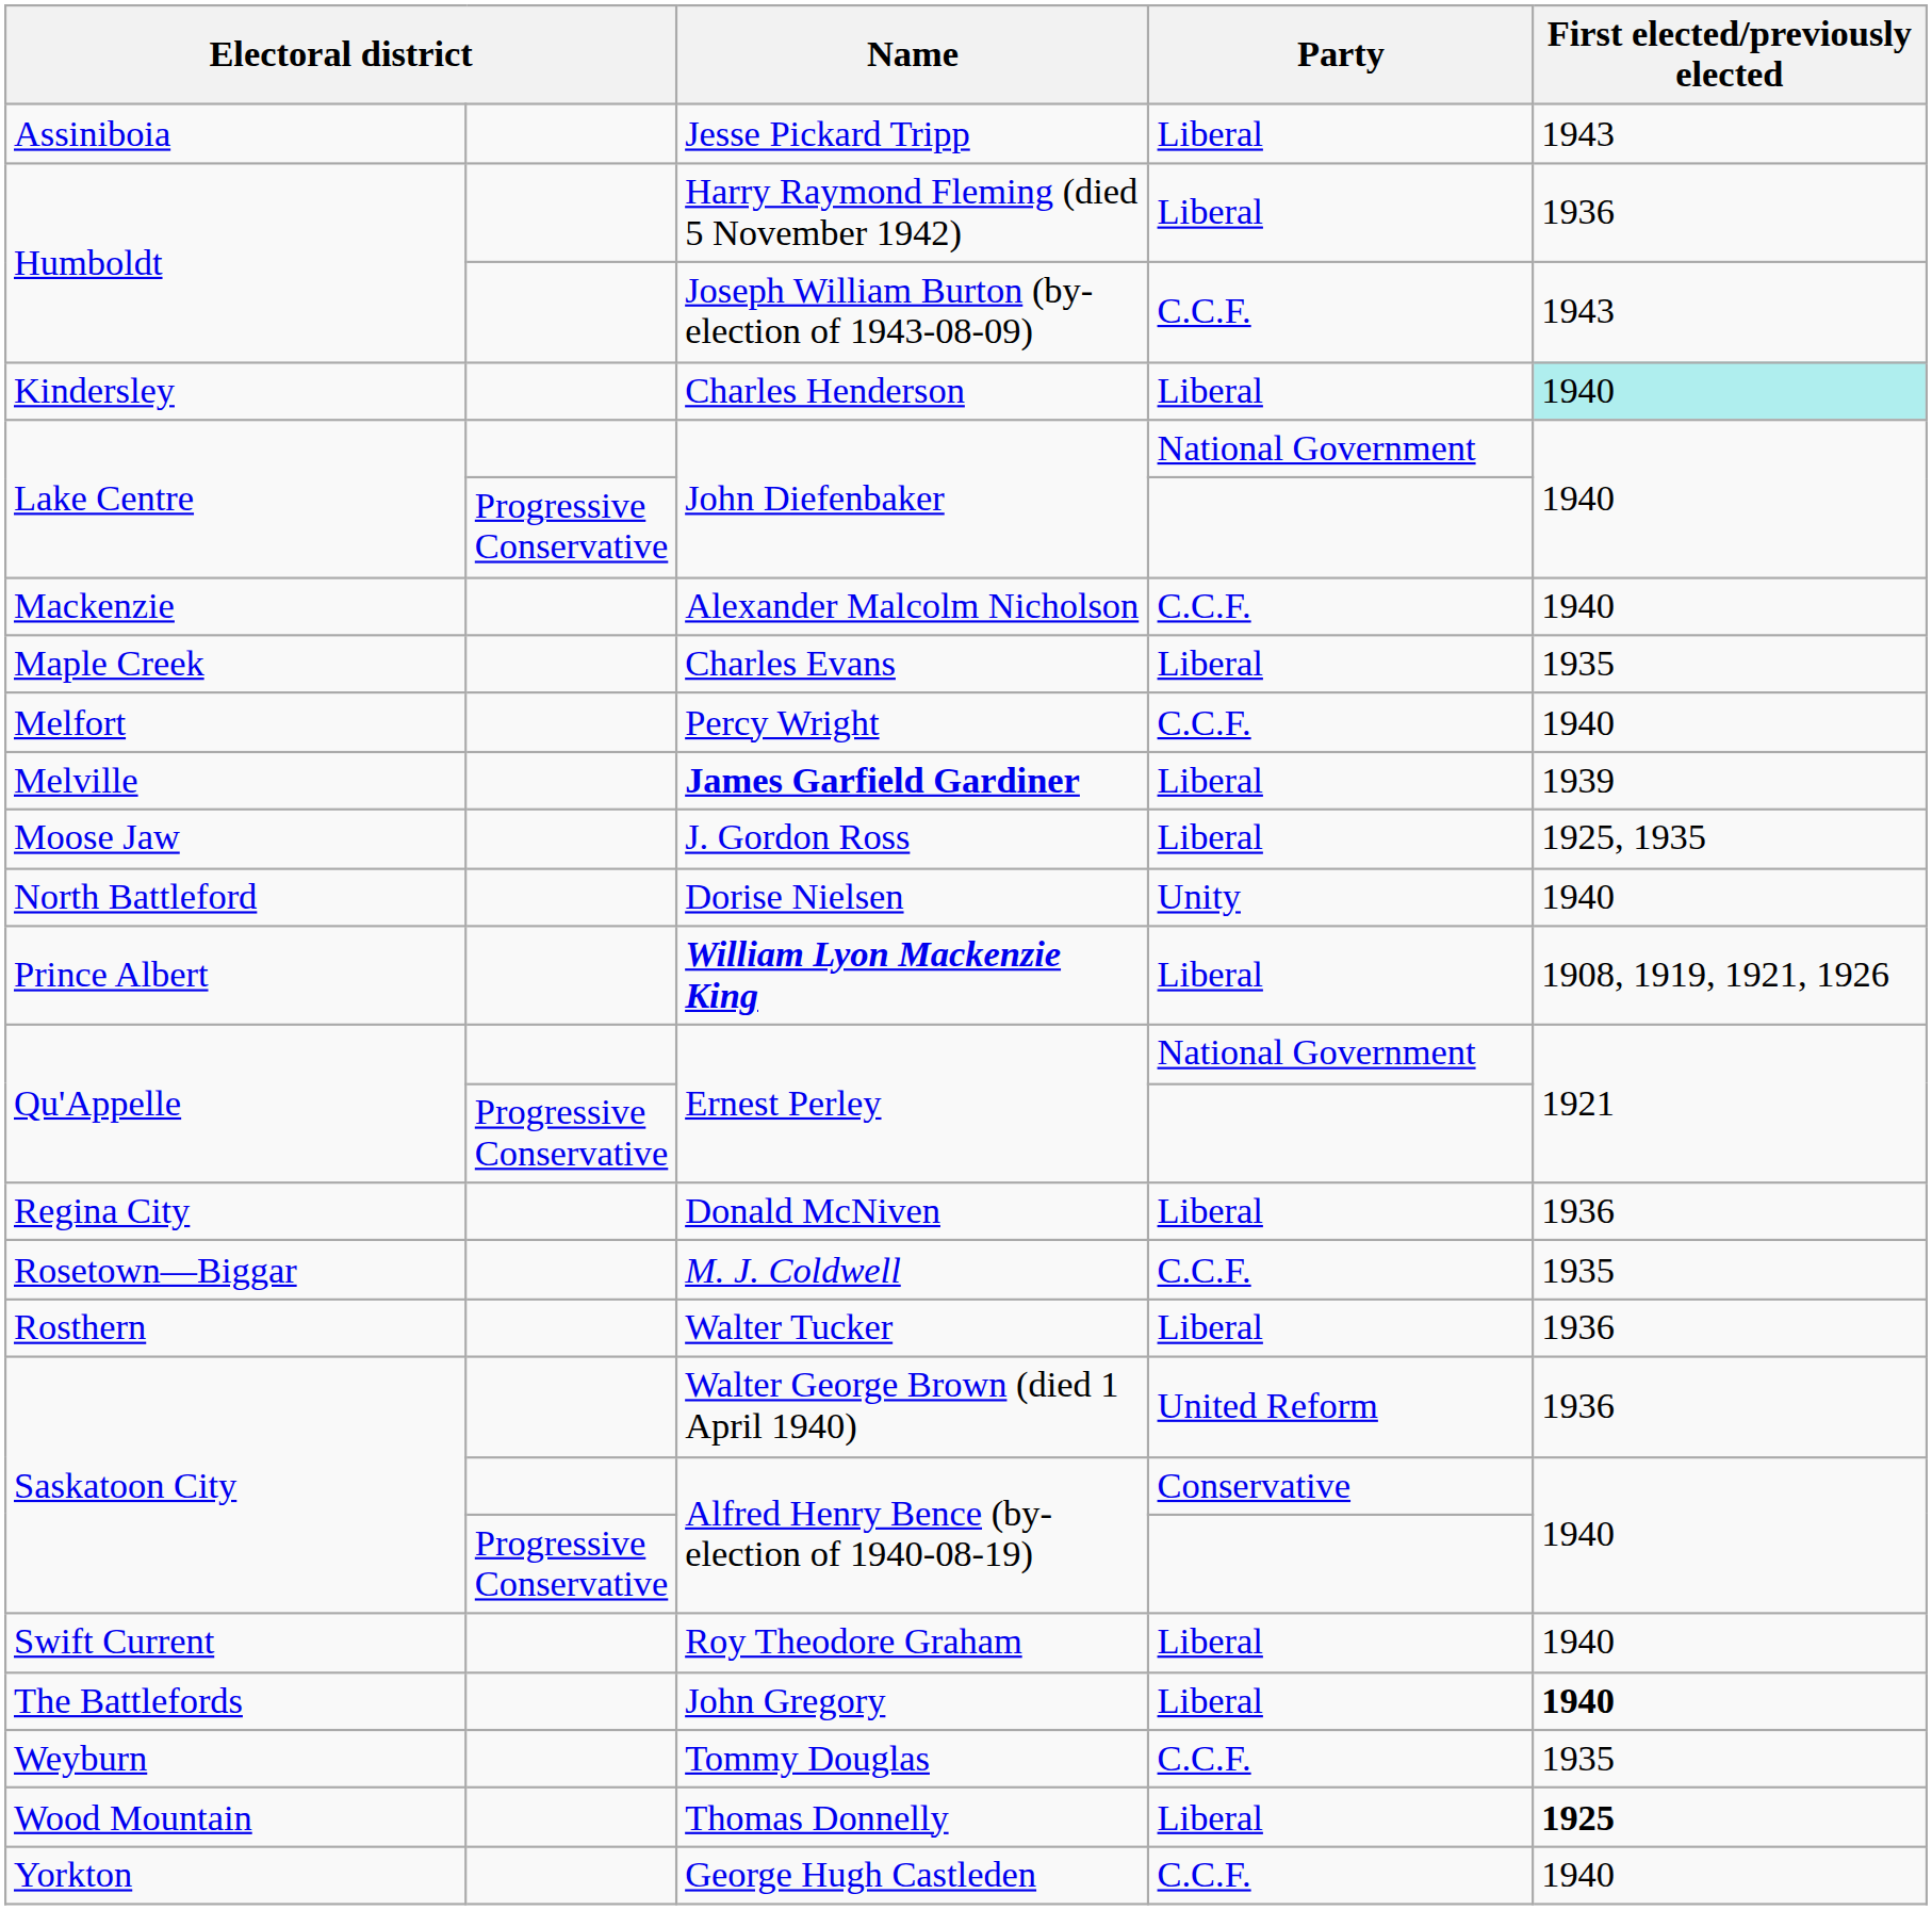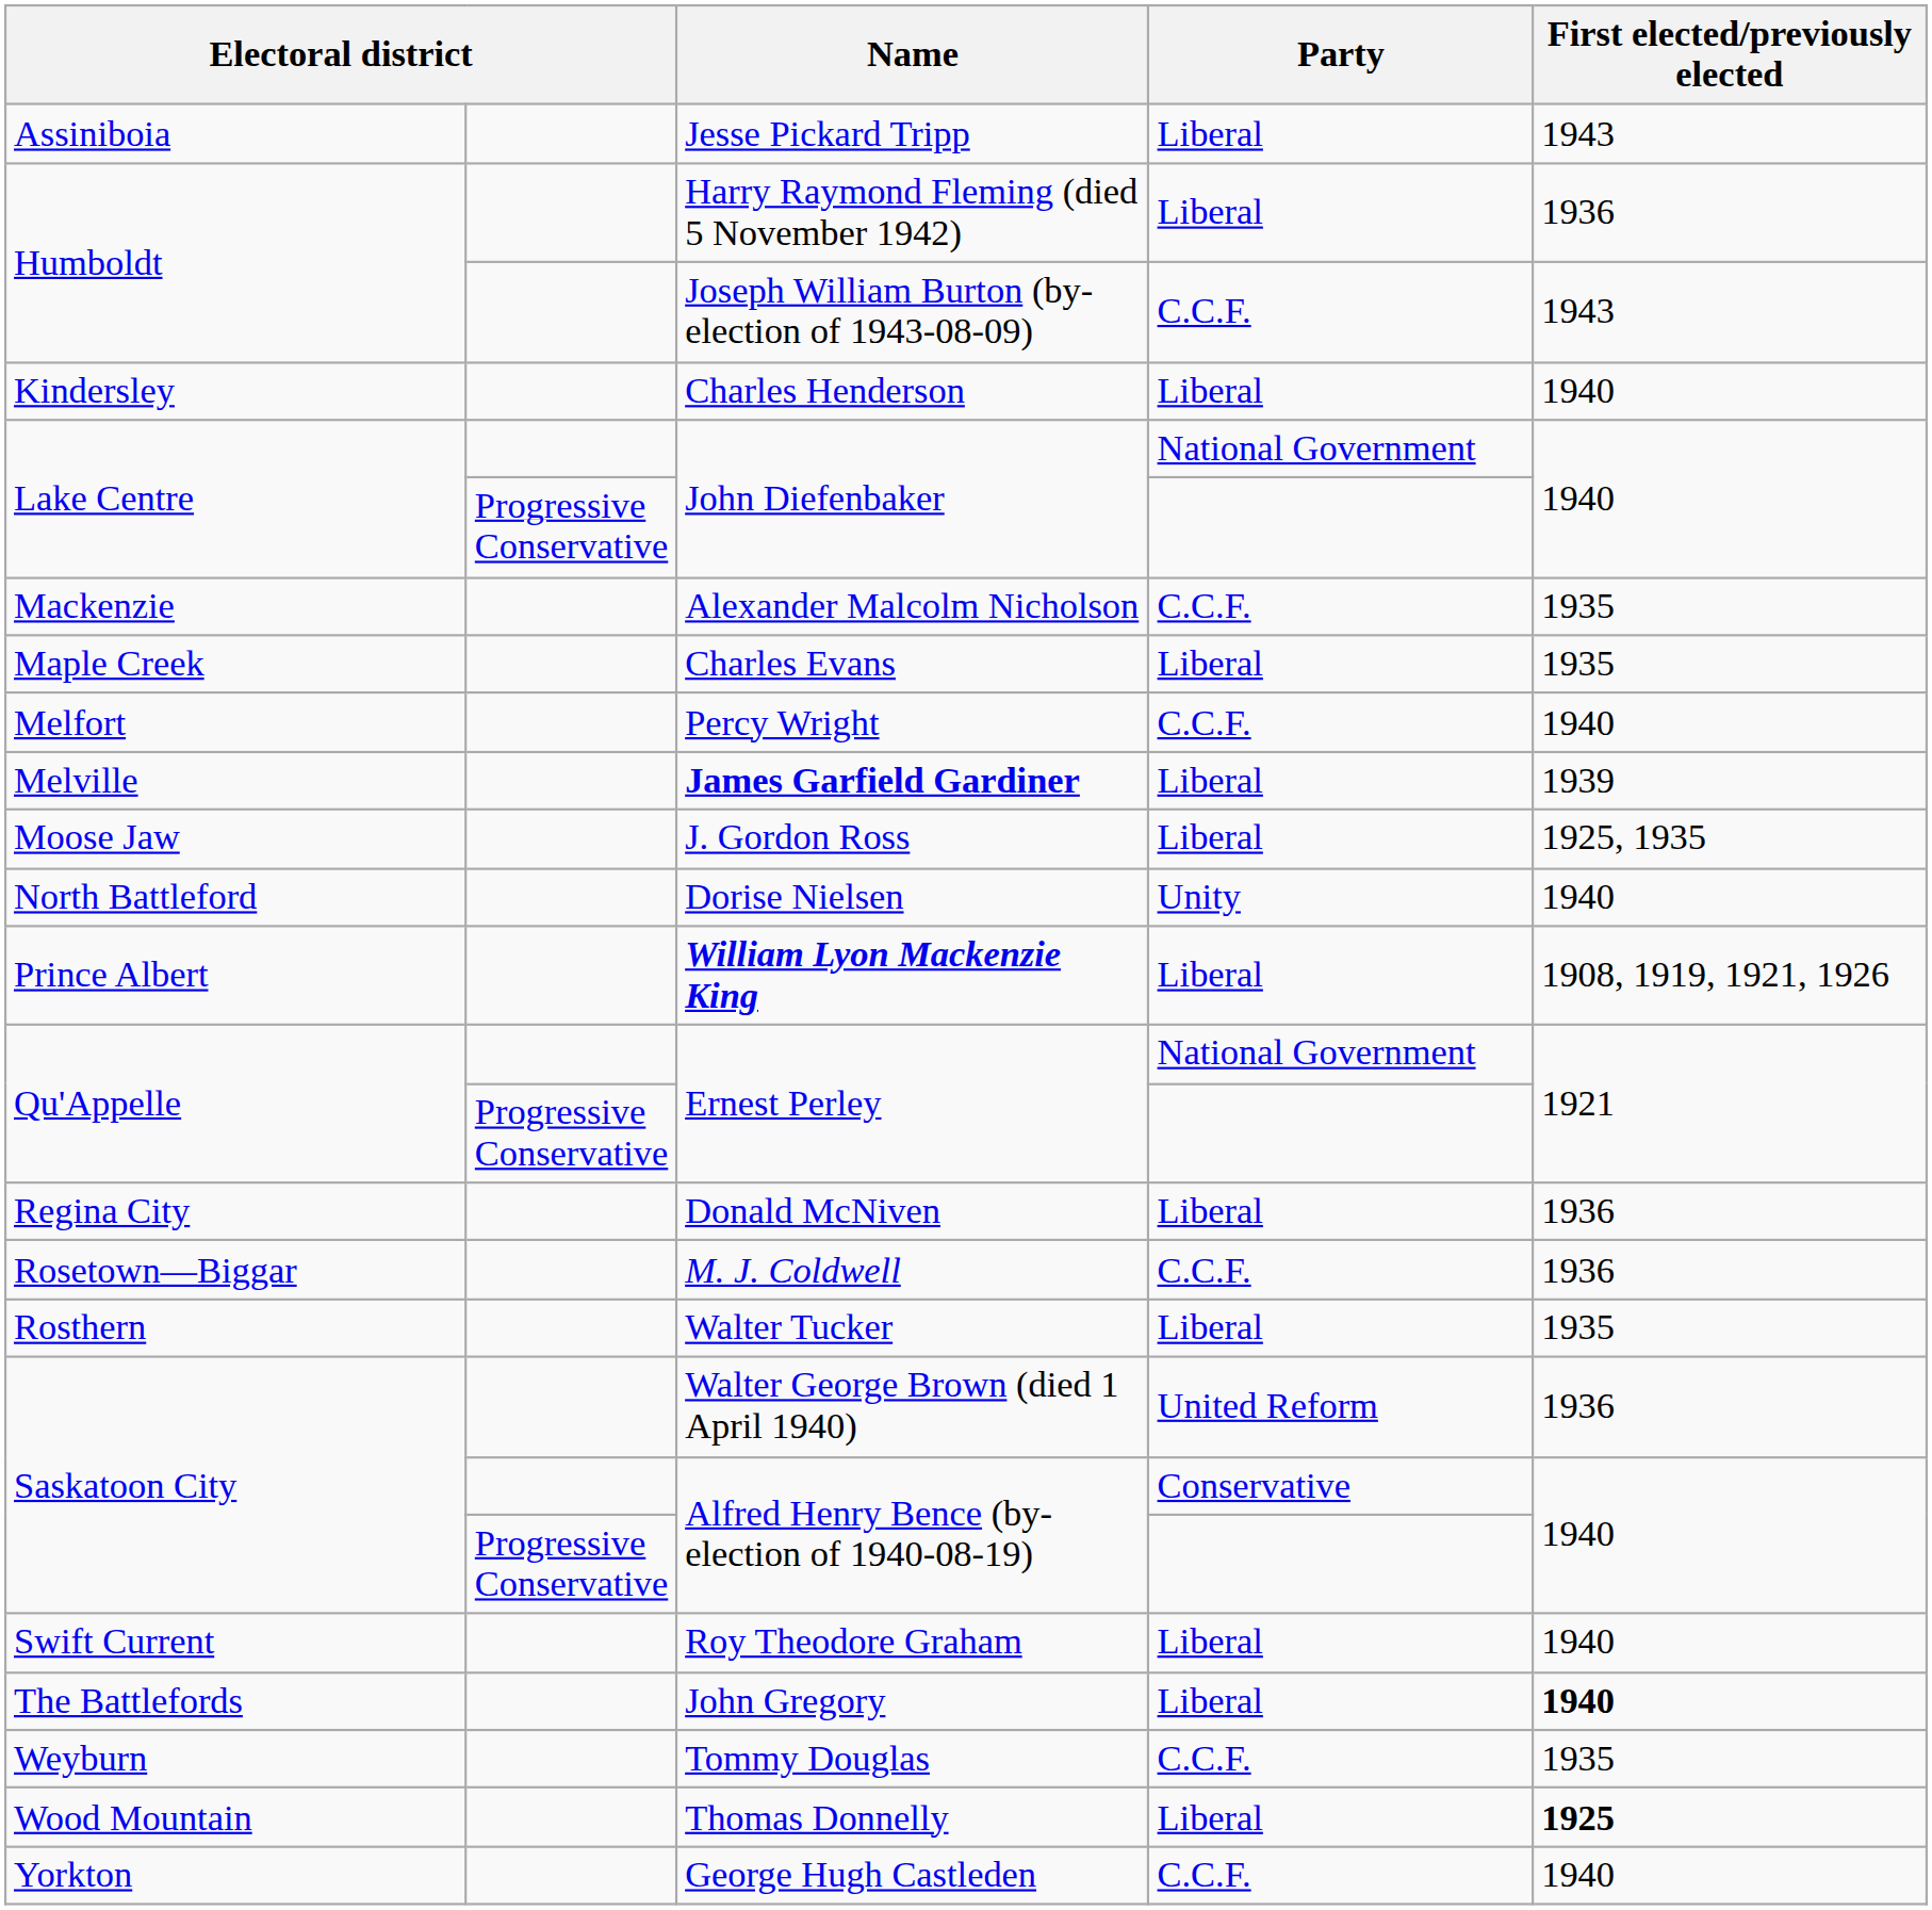 <table class="wikitable" width=95%>
 <tr>
 <th colspan=2 width=25%>Electoral district</th>
 <th>Name</th>
 <th width=20%>Party</th>
 <th>First elected/previously elected</th>
 </tr>
 <tr>
 <td width=24%><a href='#'>Assiniboia</a></td>
 <td></td>
 <td><a href='#'>Jesse Pickard Tripp</a></td>
 <td><a href='#'>Liberal</a></td>
 <td>1943</td>
 </tr>
 <tr>
 <td rowspan=2><a href='#'>Humboldt</a></td>
 <td></td>
 <td><a href='#'>Harry Raymond Fleming</a> (died 5 November 1942)</td>
 <td><a href='#'>Liberal</a></td>
 <td>1936</td>
 </tr>
 <tr>
 <td></td>
 <td><a href='#'>Joseph William Burton</a> (by-election of 1943-08-09)</td>
 <td><a href='#'>C.C.F.</a></td>
 <td>1943</td>
 </tr>
 <tr>
 <td><a href='#'>Kindersley</a></td>
 <td></td>
 <td><a href='#'>Charles Henderson</a></td>
 <td><a href='#'>Liberal</a></td>
-<td style="background: paleturquoise;">1940</td>
+<td>1940</td>
 </tr>
 <tr>
 <td rowspan=2><a href='#'>Lake Centre</a></td>
 <td></td>
 <td rowspan=2><a href='#'>John Diefenbaker</a></td>
 <td><a href='#'>National Government</a></td>
 <td rowspan=2>1940</td>
 </tr>
 <tr>
 <td><a href='#'>Progressive Conservative</a></td>
 </tr>
 <tr>
 <td><a href='#'>Mackenzie</a></td>
 <td></td>
 <td><a href='#'>Alexander Malcolm Nicholson</a></td>
 <td><a href='#'>C.C.F.</a></td>
-<td>1940</td>
+<td>1935</td>
 </tr>
 <tr>
 <td><a href='#'>Maple Creek</a></td>
 <td></td>
 <td><a href='#'>Charles Evans</a></td>
 <td><a href='#'>Liberal</a></td>
 <td>1935</td>
 </tr>
 <tr>
 <td><a href='#'>Melfort</a></td>
 <td></td>
 <td><a href='#'>Percy Wright</a></td>
 <td><a href='#'>C.C.F.</a></td>
 <td>1940</td>
 </tr>
 <tr>
 <td><a href='#'>Melville</a></td>
 <td></td>
 <td><strong><a href='#'>James Garfield Gardiner</a></strong></td>
 <td><a href='#'>Liberal</a></td>
 <td>1939</td>
 </tr>
 <tr>
 <td><a href='#'>Moose Jaw</a></td>
 <td></td>
 <td><a href='#'>J. Gordon Ross</a></td>
 <td><a href='#'>Liberal</a></td>
 <td>1925, 1935</td>
 </tr>
 <tr>
 <td><a href='#'>North Battleford</a></td>
 <td></td>
 <td><a href='#'>Dorise Nielsen</a></td>
 <td><a href='#'>Unity</a></td>
 <td>1940</td>
 </tr>
 <tr>
 <td><a href='#'>Prince Albert</a></td>
 <td></td>
 <td><strong><em><a href='#'>William Lyon Mackenzie King</a></em></strong></td>
 <td><a href='#'>Liberal</a></td>
 <td>1908, 1919, 1921, 1926</td>
 </tr>
 <tr>
 <td rowspan=2><a href='#'>Qu'Appelle</a></td>
 <td></td>
 <td rowspan=2><a href='#'>Ernest Perley</a></td>
 <td><a href='#'>National Government</a></td>
 <td rowspan=2>1921</td>
 </tr>
 <tr>
 <td><a href='#'>Progressive Conservative</a></td>
 </tr>
 <tr>
 <td><a href='#'>Regina City</a></td>
 <td></td>
 <td><a href='#'>Donald McNiven</a></td>
 <td><a href='#'>Liberal</a></td>
 <td>1936</td>
 </tr>
 <tr>
 <td><a href='#'>Rosetown—Biggar</a></td>
 <td></td>
 <td><em><a href='#'>M. J. Coldwell</a></em></td>
 <td><a href='#'>C.C.F.</a></td>
-<td>1935</td>
+<td>1936</td>
 </tr>
 <tr>
 <td><a href='#'>Rosthern</a></td>
 <td></td>
 <td><a href='#'>Walter Tucker</a></td>
 <td><a href='#'>Liberal</a></td>
-<td>1936</td>
+<td>1935</td>
 </tr>
 <tr>
 <td rowspan=3><a href='#'>Saskatoon City</a></td>
 <td></td>
 <td><a href='#'>Walter George Brown</a> (died 1 April 1940)</td>
 <td><a href='#'>United Reform</a></td>
 <td>1936</td>
 </tr>
 <tr>
 <td></td>
 <td rowspan=2><a href='#'>Alfred Henry Bence</a> (by-election of 1940-08-19)</td>
 <td><a href='#'>Conservative</a></td>
 <td rowspan=2>1940</td>
 </tr>
 <tr>
 <td><a href='#'>Progressive Conservative</a></td>
 </tr>
 <tr>
 <td><a href='#'>Swift Current</a></td>
 <td></td>
 <td><a href='#'>Roy Theodore Graham</a></td>
 <td><a href='#'>Liberal</a></td>
 <td>1940</td>
 </tr>
 <tr>
 <td><a href='#'>The Battlefords</a></td>
 <td></td>
 <td><a href='#'>John Gregory</a></td>
 <td><a href='#'>Liberal</a></td>
 <td><strong>1940</strong></td>
 </tr>
 <tr>
 <td><a href='#'>Weyburn</a></td>
 <td></td>
 <td><a href='#'>Tommy Douglas</a></td>
 <td><a href='#'>C.C.F.</a></td>
 <td>1935</td>
 </tr>
 <tr>
 <td><a href='#'>Wood Mountain</a></td>
 <td></td>
 <td><a href='#'>Thomas Donnelly</a></td>
 <td><a href='#'>Liberal</a></td>
 <td><strong>1925</strong></td>
 </tr>
 <tr>
 <td><a href='#'>Yorkton</a></td>
 <td></td>
 <td><a href='#'>George Hugh Castleden</a></td>
 <td><a href='#'>C.C.F.</a></td>
 <td>1940</td>
 </tr>
 </table>
